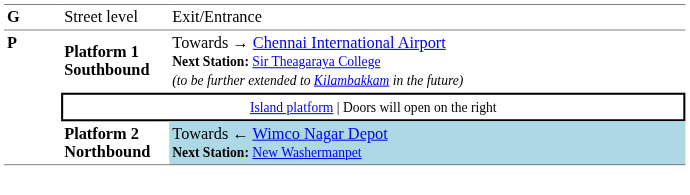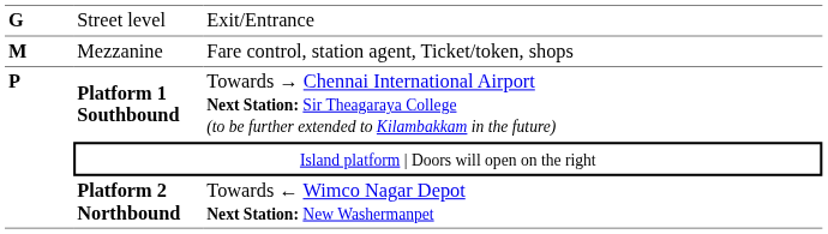 <table table border=0 cellspacing=0 cellpadding=3>
 <tr>
 <td style="border-top:solid 1px gray;border-bottom:solid 1px gray;" width=50 valign=top><strong>G</strong></td>
 <td style="border-top:solid 1px gray;border-bottom:solid 1px gray;" width=100 valign=top>Street level</td>
 <td style="border-top:solid 1px gray;border-bottom:solid 1px gray;" width=390 valign=top>Exit/Entrance</td>
+</tr>
+<tr>
+<td style="border-bottom:solid 1px gray;"><strong>M</strong></td>
+<td style="border-bottom:solid 1px gray;">Mezzanine</td>
+<td style="border-bottom:solid 1px gray;">Fare control, station agent, Ticket/token, shops</td>
 </tr>
 <tr>
 <td style="border-bottom:solid 1px gray;" width=50 rowspan=3 valign=top><strong>P</strong></td>
 <td style="border-bottom:solid 1px white;" width=100><span><strong>Platform 1</strong><br><strong>Southbound</strong></span></td>
 <td style="border-bottom:solid 1px white;" width=500>Towards → <a href='#'>Chennai International Airport</a><br><small><strong>Next Station:</strong> <a href='#'>Sir Theagaraya College</a><br><em>(to be further extended to <a href='#'>Kilambakkam</a> in the future)</em></small></td>
 </tr>
 <tr>
 <td style="border-top:solid 2px black;border-right:solid 2px black;border-left:solid 2px black;border-bottom:solid 2px black;text-align:center;" colspan=2><small><a href='#'>Island platform</a> | Doors will open on the right </small></td>
 </tr>
 <tr>
 <td style="border-bottom:solid 1px gray;" width=100><span><strong>Platform 2</strong><br><strong>Northbound</strong></span></td>
-<td style="background: lightblue; border-bottom:solid 1px gray;" width="500">Towards ← <a href='#'>Wimco Nagar Depot</a><br><small><strong>Next Station:</strong> <a href='#'>New Washermanpet</a></small></td>
+<td style="border-bottom:solid 1px gray;" width="500">Towards ← <a href='#'>Wimco Nagar Depot</a><br><small><strong>Next Station:</strong> <a href='#'>New Washermanpet</a></small></td>
 </tr>
 </table>
